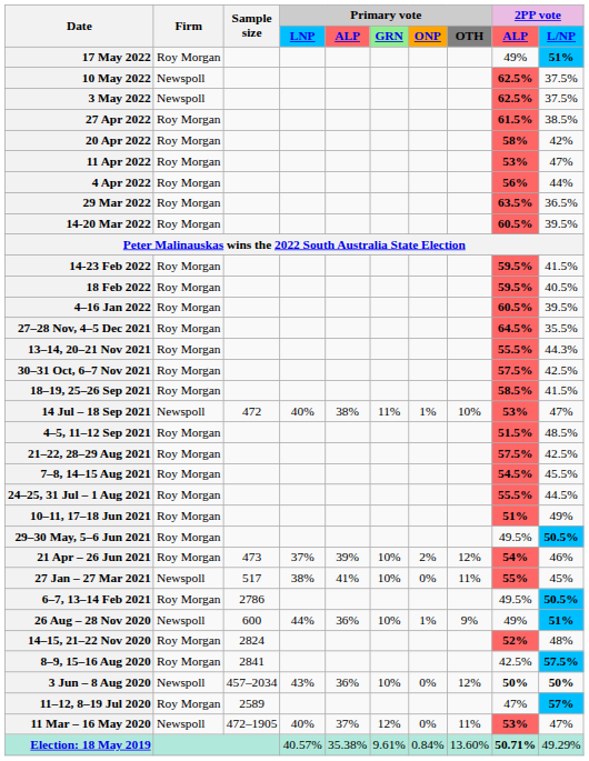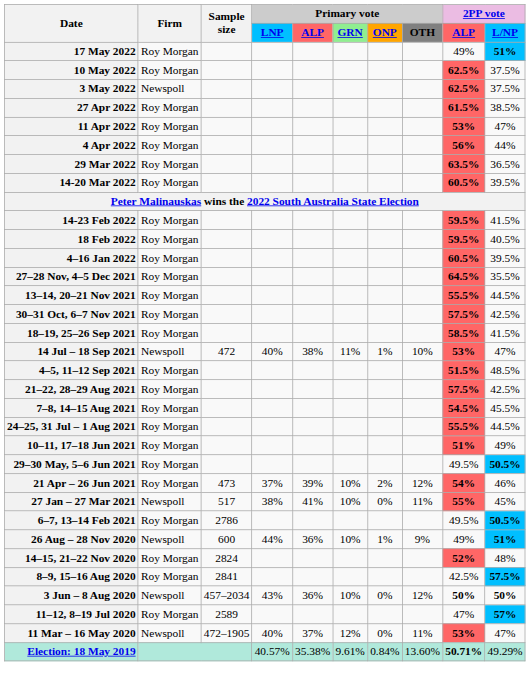 <table class="nowrap wikitable mw-datatable" style=text-align:center;font-size:90%>
 <tr>
 <th rowspan=2>Date</th>
 <th rowspan=2>Firm</th>
 <th rowspan=2>Sample<br>size</th>
 <th colspan=5 class=unsortable style=background:#ccc>Primary vote</th>
 <th colspan=2 class=unsortable style=background:#ebbce3><a href='#'>2PP vote</a></th>
 </tr>
 <tr>
 <th style=background:#00bfff><a href='#'>LNP</a></th>
 <th style=background:#f66><a href='#'>ALP</a></th>
 <th style=background:#90ee90><a href='#'>GRN</a></th>
 <th style=background:orange><a href='#'>ONP</a></th>
 <th style=background:gray>OTH</th>
 <th style=background:#f66><a href='#'>ALP</a></th>
 <th style=background:#00bfff><a href='#'>L/NP</a></th>
 </tr>
 <tr>
 <th style=text-align:right data-sort-value=17-May-2022>17 May 2022</th>
 <td style=text-align:left>Roy Morgan</td>
 <td></td>
 <td></td>
 <td></td>
 <td></td>
 <td></td>
 <td></td>
 <td>49%</td>
 <th style=background:#00bfff><strong>51%</strong></th>
 </tr>
 <tr>
 <th style=text-align:right data-sort-value=10-May-2022>10 May 2022</th>
-<td style=text-align:left>Newspoll</td>
+<td style=text-align:left>Roy Morgan</td>
 <td></td>
 <td></td>
 <td></td>
 <td></td>
 <td></td>
 <td></td>
 <th style=background:#f66><strong>62.5%</strong></th>
 <td>37.5%</td>
 </tr>
 <tr>
 <th style=text-align:right data-sort-value=3-May-2022>3 May 2022</th>
 <td style=text-align:left>Newspoll</td>
 <td></td>
 <td></td>
 <td></td>
 <td></td>
 <td></td>
 <td></td>
 <th style=background:#f66><strong>62.5%</strong></th>
 <td>37.5%</td>
 </tr>
 <tr>
 <th style=text-align:right data-sort-value=27-Apr-2022>27 Apr 2022</th>
 <td style=text-align:left>Roy Morgan</td>
 <td></td>
 <td></td>
 <td></td>
 <td></td>
 <td></td>
 <td></td>
 <th style=background:#f66><strong>61.5%</strong></th>
 <td>38.5%</td>
-</tr>
-<tr>
-<th style=text-align:right data-sort-value=20-Apr-2022>20 Apr 2022</th>
-<td style=text-align:left>Roy Morgan</td>
-<td></td>
-<td></td>
-<td></td>
-<td></td>
-<td></td>
-<td></td>
-<th style=background:#f66><strong>58%</strong></th>
-<td>42%</td>
 </tr>
 <tr>
 <th style=text-align:right data-sort-value=11-Apr-2022>11 Apr 2022</th>
 <td style=text-align:left>Roy Morgan</td>
 <td></td>
 <td></td>
 <td></td>
 <td></td>
 <td></td>
 <td></td>
 <th style=background:#f66><strong>53%</strong></th>
 <td>47%</td>
 </tr>
 <tr>
 <th style=text-align:right data-sort-value=4-Apr-2022>4 Apr 2022</th>
 <td style=text-align:left>Roy Morgan</td>
 <td></td>
 <td></td>
 <td></td>
 <td></td>
 <td></td>
 <td></td>
 <th style=background:#f66><strong>56%</strong></th>
 <td>44%</td>
 </tr>
 <tr>
 <th style=text-align:right data-sort-value=29-Mar-2022>29 Mar 2022</th>
 <td style=text-align:left>Roy Morgan</td>
 <td></td>
 <td></td>
 <td></td>
 <td></td>
 <td></td>
 <td></td>
 <th style=background:#f66><strong>63.5%</strong></th>
 <td>36.5%</td>
 </tr>
 <tr>
 <th style=text-align:right data-sort-value=20-Mar-2022>14-20 Mar 2022</th>
 <td style=text-align:left>Roy Morgan</td>
 <td></td>
 <td></td>
 <td></td>
 <td></td>
 <td></td>
 <td></td>
 <th style=background:#f66>60.5%</th>
 <td>39.5%</td>
 </tr>
 <tr>
 <th colspan=10><a href='#'>Peter Malinauskas</a> wins the <a href='#'>2022 South Australia State Election</a></th>
 </tr>
 <tr>
 <th style=text-align:right data-sort-value=23-Feb-2022>14-23 Feb 2022</th>
 <td style=text-align:left>Roy Morgan</td>
 <td></td>
 <td></td>
 <td></td>
 <td></td>
 <td></td>
 <td></td>
 <th style=background:#f66>59.5%</th>
 <td>41.5%</td>
 </tr>
 <tr>
 <th style=text-align:right data-sort-value=18-Feb-2022>18 Feb 2022</th>
 <td style=text-align:left>Roy Morgan</td>
 <td></td>
 <td></td>
 <td></td>
 <td></td>
 <td></td>
 <td></td>
 <td style=background:#f66><strong>59.5%</strong></td>
 <td>40.5%</td>
 </tr>
 <tr>
 <th style=text-align:right data-sort-value=16-Jan-2022>4–16 Jan 2022</th>
 <td style=text-align:left>Roy Morgan</td>
 <td></td>
 <td></td>
 <td></td>
 <td></td>
 <td></td>
 <td></td>
 <td style=background:#f66><strong>60.5%</strong></td>
 <td>39.5%</td>
 </tr>
 <tr>
 <th style=text-align:right data-sort-value=5-Dec-2021>27–28 Nov, 4–5 Dec 2021</th>
 <td style=text-align:left>Roy Morgan</td>
 <td></td>
 <td></td>
 <td></td>
 <td></td>
 <td></td>
 <td></td>
 <td style=background:#f66><strong>64.5%</strong></td>
 <td>35.5%</td>
 </tr>
 <tr>
 <th style=text-align:right data-sort-value=21-Nov-2021>13–14, 20–21 Nov 2021</th>
 <td style=text-align:left>Roy Morgan</td>
 <td></td>
 <td></td>
 <td></td>
 <td></td>
 <td></td>
 <td></td>
 <td style=background:#f66><strong>55.5%</strong></td>
-<td>44.3%</td>
+<td>44.5%</td>
 </tr>
 <tr>
 <th style=text-align:right data-sort-value=7-Nov-2021>30–31 Oct, 6–7 Nov 2021</th>
 <td style=text-align:left>Roy Morgan</td>
 <td></td>
 <td></td>
 <td></td>
 <td></td>
 <td></td>
 <td></td>
 <td style=background:#f66><strong>57.5%</strong></td>
 <td>42.5%</td>
 </tr>
 <tr>
 <th style=text-align:right data-sort-value=26-Sep-2021>18–19, 25–26 Sep 2021</th>
 <td style=text-align:left>Roy Morgan</td>
 <td></td>
 <td></td>
 <td></td>
 <td></td>
 <td></td>
 <td></td>
 <td style=background:#f66><strong>58.5%</strong></td>
 <td>41.5%</td>
 </tr>
 <tr>
 <th style=text-align:right data-sort-value=18-Sep-2021>14 Jul – 18 Sep 2021</th>
 <td style=text-align:left>Newspoll</td>
 <td>472</td>
 <td>40%</td>
 <td>38%</td>
 <td>11%</td>
 <td>1%</td>
 <td>10%</td>
 <td style=background:#f66><strong>53%</strong></td>
 <td>47%</td>
 </tr>
 <tr>
 <th style=text-align:right data-sort-value=12-Sep-2021>4–5, 11–12 Sep 2021</th>
 <td style=text-align:left>Roy Morgan</td>
 <td></td>
 <td></td>
 <td></td>
 <td></td>
 <td></td>
 <td></td>
 <td style=background:#f66><strong>51.5%</strong></td>
 <td>48.5%</td>
 </tr>
 <tr>
 <th style=text-align:right data-sort-value=29-Aug-2021>21–22, 28–29 Aug 2021</th>
 <td style=text-align:left>Roy Morgan</td>
 <td></td>
 <td></td>
 <td></td>
 <td></td>
 <td></td>
 <td></td>
 <td style=background:#f66><strong>57.5%</strong></td>
 <td>42.5%</td>
 </tr>
 <tr>
 <th style=text-align:right data-sort-value=15-Aug-2021>7–8, 14–15 Aug 2021</th>
 <td style=text-align:left>Roy Morgan</td>
 <td></td>
 <td></td>
 <td></td>
 <td></td>
 <td></td>
 <td></td>
 <td style=background:#f66><strong>54.5%</strong></td>
 <td>45.5%</td>
 </tr>
 <tr>
 <th style=text-align:right data-sort-value=1-Aug-2021>24–25, 31 Jul – 1 Aug 2021</th>
 <td style=text-align:left>Roy Morgan</td>
 <td></td>
 <td></td>
 <td></td>
 <td></td>
 <td></td>
 <td></td>
 <td style=background:#f66><strong>55.5%</strong></td>
 <td>44.5%</td>
 </tr>
 <tr>
 <th style=text-align:right data-sort-value=18-Jun-2021>10–11, 17–18 Jun 2021</th>
 <td style=text-align:left>Roy Morgan</td>
 <td></td>
 <td></td>
 <td></td>
 <td></td>
 <td></td>
 <td></td>
 <td style=background:#f66><strong>51%</strong></td>
 <td>49%</td>
 </tr>
 <tr>
 <th style=text-align:right data-sort-value=6-Jun-2021>29–30 May, 5–6 Jun 2021</th>
 <td style=text-align:left>Roy Morgan</td>
 <td></td>
 <td></td>
 <td></td>
 <td></td>
 <td></td>
 <td></td>
 <td>49.5%</td>
 <td style=background:#00bfff><strong>50.5%</strong></td>
 </tr>
 <tr>
 <th style=text-align:right data-sort-value=26-Jun-2021>21 Apr – 26 Jun 2021</th>
 <td style=text-align:left>Roy Morgan</td>
 <td>473</td>
 <td>37%</td>
 <td>39%</td>
 <td>10%</td>
 <td>2%</td>
 <td>12%</td>
 <td style=background:#f66><strong>54%</strong></td>
 <td>46%</td>
 </tr>
 <tr>
 <th style=text-align:right data-sort-value=27-Mar-2021>27 Jan – 27 Mar 2021</th>
 <td style=text-align:left>Newspoll</td>
 <td>517</td>
 <td>38%</td>
 <td>41%</td>
 <td>10%</td>
 <td>0%</td>
 <td>11%</td>
 <td style=background:#f66><strong>55%</strong></td>
 <td>45%</td>
 </tr>
 <tr>
 <th style=text-align:right data-sort-value=14-Feb-2021>6–7, 13–14 Feb 2021</th>
 <td style=text-align:left>Roy Morgan</td>
 <td>2786</td>
 <td></td>
 <td></td>
 <td></td>
 <td></td>
 <td></td>
 <td>49.5%</td>
 <td style=background:#00bfff><strong>50.5%</strong></td>
 </tr>
 <tr>
 <th style=text-align:right data-sort-value=28-Nov-2020>26 Aug – 28 Nov 2020</th>
 <td style=text-align:left>Newspoll</td>
 <td>600</td>
 <td>44%</td>
 <td>36%</td>
 <td>10%</td>
 <td>1%</td>
 <td>9%</td>
 <td>49%</td>
 <td style=background:#00bfff><strong>51%</strong></td>
 </tr>
 <tr>
 <th style=text-align:right data-sort-value=22-Nov-2020>14–15, 21–22 Nov 2020</th>
 <td style=text-align:left>Roy Morgan</td>
 <td>2824</td>
 <td></td>
 <td></td>
 <td></td>
 <td></td>
 <td></td>
 <td style=background:#f66><strong>52%</strong></td>
 <td>48%</td>
 </tr>
 <tr>
 <th style=text-align:right data-sort-value=16-Aug-2020>8–9, 15–16 Aug 2020</th>
 <td style=text-align:left>Roy Morgan</td>
 <td>2841</td>
 <td></td>
 <td></td>
 <td></td>
 <td></td>
 <td></td>
 <td>42.5%</td>
 <td style=background:#00bfff><strong>57.5%</strong></td>
 </tr>
 <tr>
 <th style=text-align:right data-sort-value=8-Aug-2020>3 Jun – 8 Aug 2020</th>
 <td style=text-align:left>Newspoll</td>
 <td>457–2034</td>
 <td>43%</td>
 <td>36%</td>
 <td>10%</td>
 <td>0%</td>
 <td>12%</td>
 <td><strong>50%</strong></td>
 <td><strong>50%</strong></td>
 </tr>
 <tr>
 <th style=text-align:right data-sort-value=19-Jul-2020>11–12, 8–19 Jul 2020</th>
 <td style=text-align:left>Roy Morgan</td>
 <td>2589</td>
 <td></td>
 <td></td>
 <td></td>
 <td></td>
 <td></td>
 <td>47%</td>
 <td style=background:#00bfff><strong>57%</strong></td>
 </tr>
 <tr>
 <th style=text-align:right data-sort-value=16-May-2020>11 Mar – 16 May 2020</th>
 <td style=text-align:left>Newspoll</td>
 <td>472–1905</td>
 <td>40%</td>
 <td>37%</td>
 <td>12%</td>
 <td>0%</td>
 <td>11%</td>
 <td style=background:#f66><strong>53%</strong></td>
 <td>47%</td>
 </tr>
 <tr style=background:#b0e9db>
 <td style=text-align:right data-sort-value=18-May-2019><strong><a href='#'>Election: 18 May 2019</a></strong></td>
 <td colspan=2></td>
 <td>40.57%</td>
 <td>35.38%</td>
 <td>9.61%</td>
 <td>0.84%</td>
 <td>13.60%</td>
 <td><strong>50.71%</strong></td>
 <td>49.29%</td>
 </tr>
 </table>
